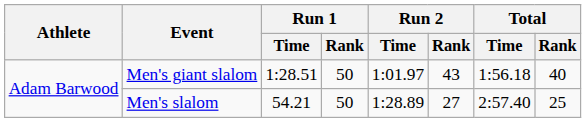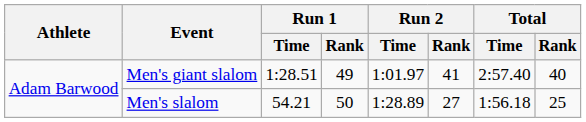 <table class="wikitable" style="font-size:90%">
 <tr>
 <th rowspan=2>Athlete</th>
 <th rowspan=2>Event</th>
 <th colspan=2>Run 1</th>
 <th colspan=2>Run 2</th>
 <th colspan=2>Total</th>
 </tr>
 <tr style="font-size:95%">
 <th>Time</th>
 <th>Rank</th>
 <th>Time</th>
 <th>Rank</th>
 <th>Time</th>
 <th>Rank</th>
 </tr>
 <tr align=center>
 <td align=left rowspan=2><a href='#'>Adam Barwood</a></td>
 <td align=left><a href='#'>Men's giant slalom</a></td>
 <td>1:28.51</td>
-<td>50</td>
+<td>49</td>
 <td>1:01.97</td>
-<td>43</td>
-<td>1:56.18</td>
+<td>41</td>
+<td>2:57.40</td>
 <td>40</td>
 </tr>
 <tr align=center>
 <td align=left><a href='#'>Men's slalom</a></td>
 <td>54.21</td>
 <td>50</td>
 <td>1:28.89</td>
 <td>27</td>
-<td>2:57.40</td>
+<td>1:56.18</td>
 <td>25</td>
 </tr>
 </table>
